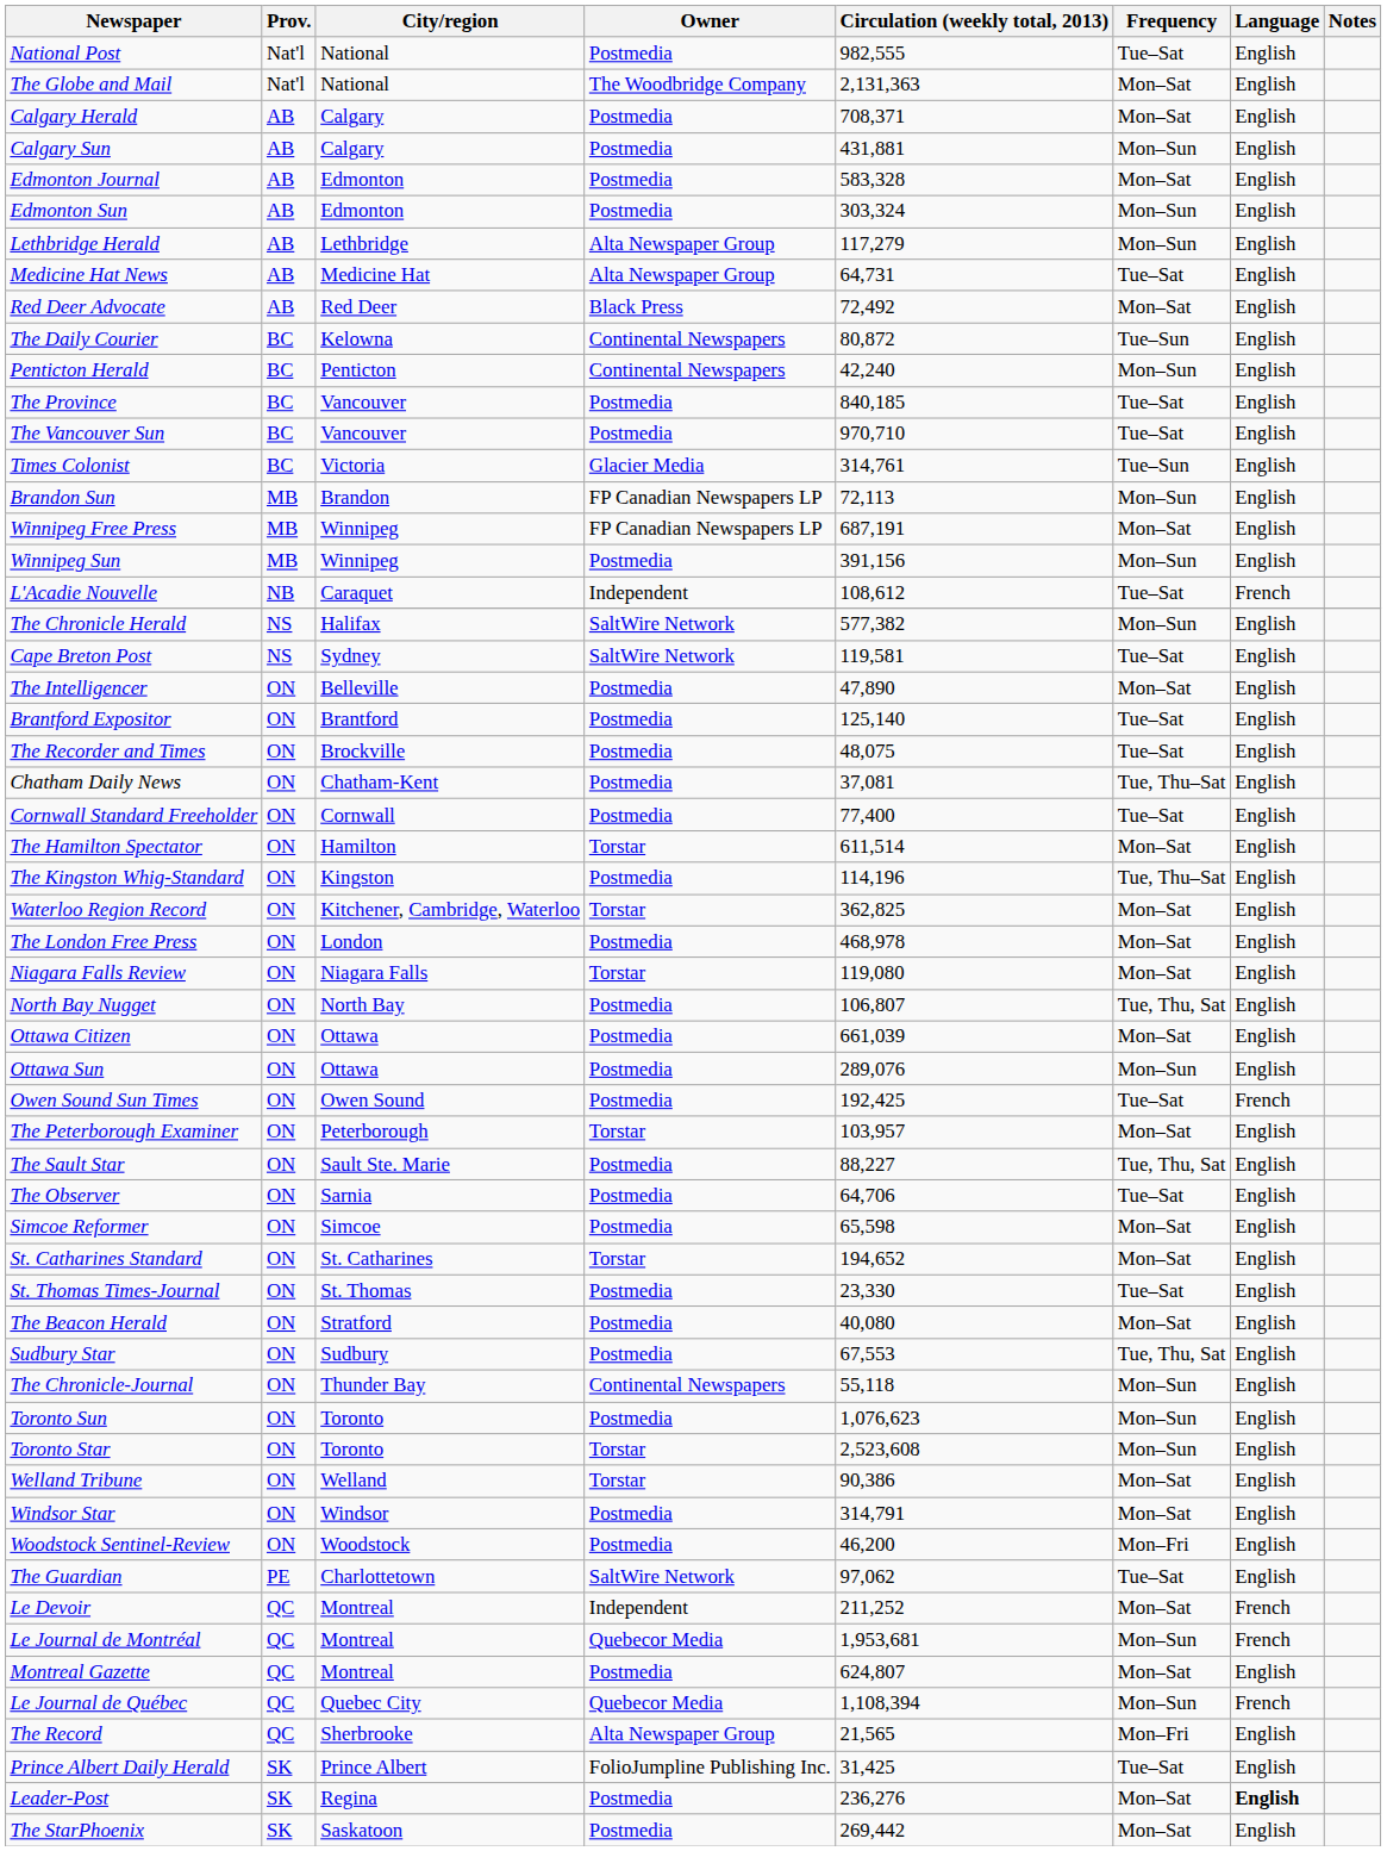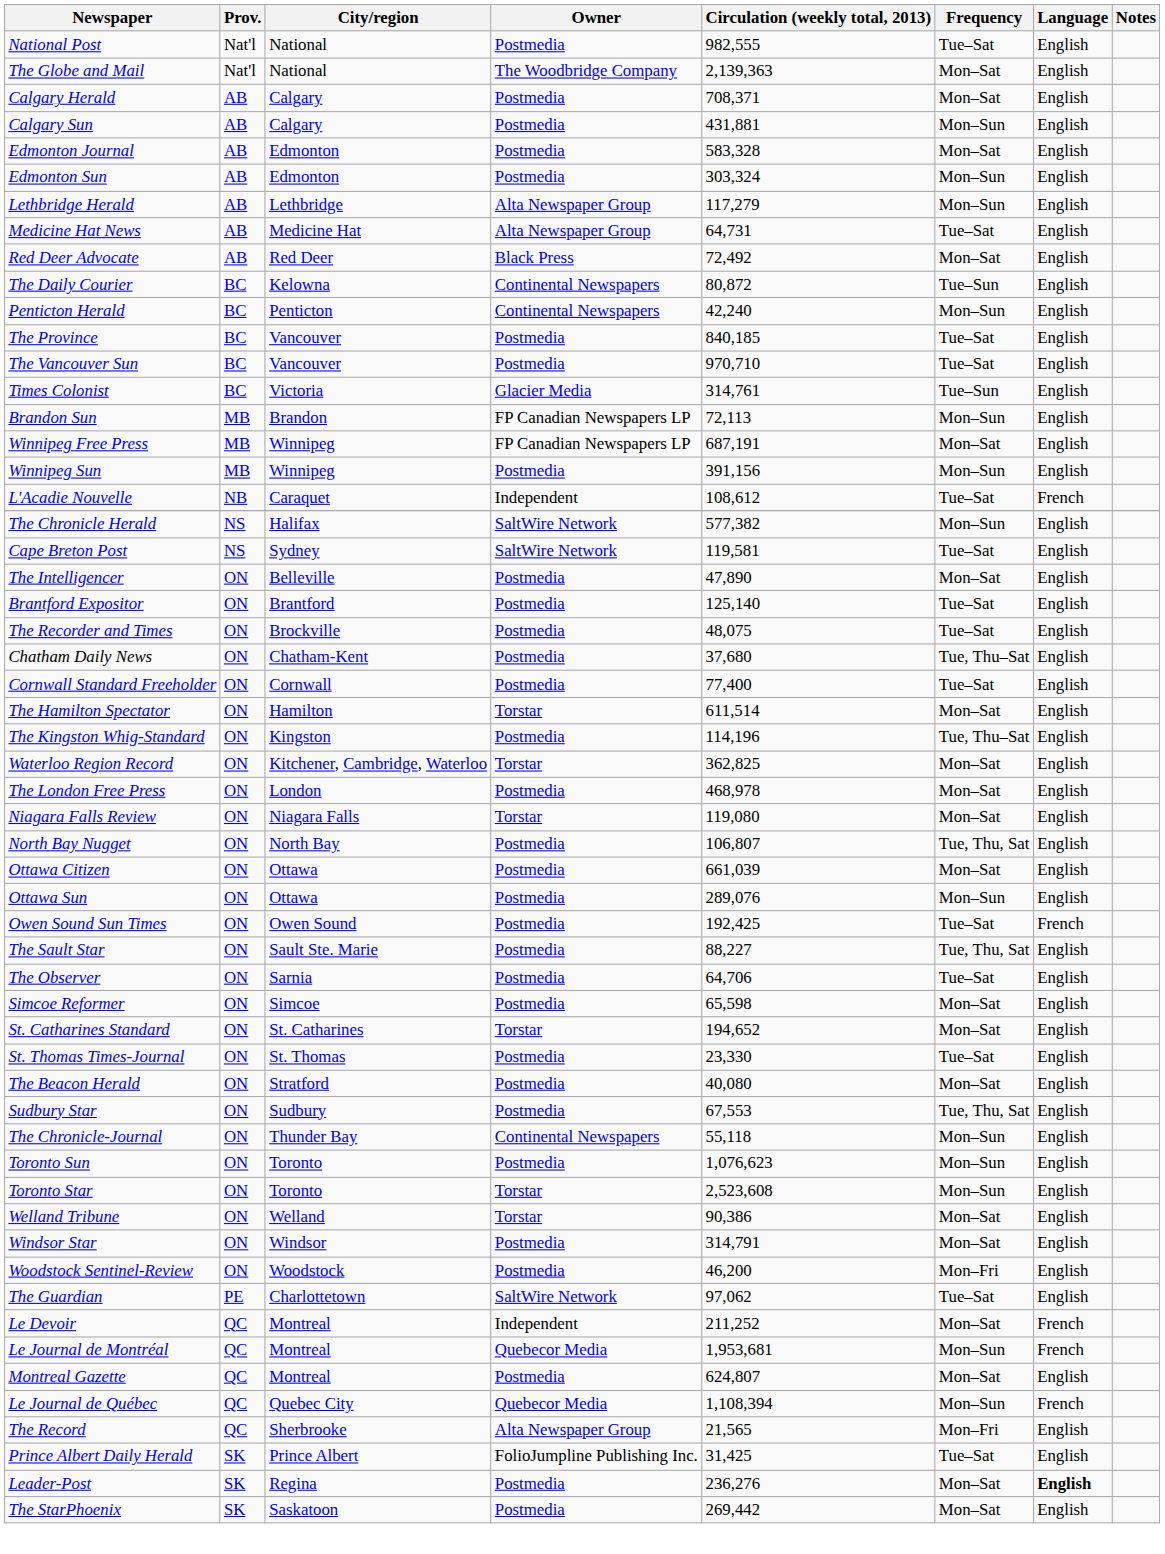 <table class="wikitable sortable sticky-header sort-under">
 <tr>
 <th>Newspaper</th>
 <th>Prov.</th>
 <th>City/region</th>
 <th>Owner</th>
 <th>Circulation (weekly total, 2013)</th>
 <th>Frequency</th>
 <th>Language</th>
 <th>Notes</th>
 </tr>
 <tr>
 <td><em><a href='#'>National Post</a></em></td>
 <td>Nat'l</td>
 <td>National</td>
 <td><a href='#'>Postmedia</a></td>
 <td>982,555</td>
 <td>Tue–Sat</td>
 <td>English</td>
 <td></td>
 </tr>
 <tr>
 <td><em><a href='#'>The Globe and Mail</a></em></td>
 <td>Nat'l</td>
 <td>National</td>
 <td><a href='#'>The Woodbridge Company</a></td>
-<td>2,131,363</td>
+<td>2,139,363</td>
 <td>Mon–Sat</td>
 <td>English</td>
 <td></td>
 </tr>
 <tr>
 <td><em><a href='#'>Calgary Herald</a></em></td>
 <td><a href='#'>AB</a></td>
 <td><a href='#'>Calgary</a></td>
 <td><a href='#'>Postmedia</a></td>
 <td>708,371</td>
 <td>Mon–Sat</td>
 <td>English</td>
 <td></td>
 </tr>
 <tr>
 <td><em><a href='#'>Calgary Sun</a></em></td>
 <td><a href='#'>AB</a></td>
 <td><a href='#'>Calgary</a></td>
 <td><a href='#'>Postmedia</a></td>
 <td>431,881</td>
 <td>Mon–Sun</td>
 <td>English</td>
 <td></td>
 </tr>
 <tr>
 <td><em><a href='#'>Edmonton Journal</a></em></td>
 <td><a href='#'>AB</a></td>
 <td><a href='#'>Edmonton</a></td>
 <td><a href='#'>Postmedia</a></td>
 <td>583,328</td>
 <td>Mon–Sat</td>
 <td>English</td>
 <td></td>
 </tr>
 <tr>
 <td><em><a href='#'>Edmonton Sun</a></em></td>
 <td><a href='#'>AB</a></td>
 <td><a href='#'>Edmonton</a></td>
 <td><a href='#'>Postmedia</a></td>
 <td>303,324</td>
 <td>Mon–Sun</td>
 <td>English</td>
 <td></td>
 </tr>
 <tr>
 <td><em><a href='#'>Lethbridge Herald</a></em></td>
 <td><a href='#'>AB</a></td>
 <td><a href='#'>Lethbridge</a></td>
 <td><a href='#'>Alta Newspaper Group</a></td>
 <td>117,279</td>
 <td>Mon–Sun</td>
 <td>English</td>
 <td></td>
 </tr>
 <tr>
 <td><em><a href='#'>Medicine Hat News</a></em></td>
 <td><a href='#'>AB</a></td>
 <td><a href='#'>Medicine Hat</a></td>
 <td><a href='#'>Alta Newspaper Group</a></td>
 <td>64,731</td>
 <td>Tue–Sat</td>
 <td>English</td>
 <td></td>
 </tr>
 <tr>
 <td><em><a href='#'>Red Deer Advocate</a></em></td>
 <td><a href='#'>AB</a></td>
 <td><a href='#'>Red Deer</a></td>
 <td><a href='#'>Black Press</a></td>
 <td>72,492</td>
 <td>Mon–Sat</td>
 <td>English</td>
 <td></td>
 </tr>
 <tr>
 <td><em><a href='#'>The Daily Courier</a></em></td>
 <td><a href='#'>BC</a></td>
 <td><a href='#'>Kelowna</a></td>
 <td><a href='#'>Continental Newspapers</a></td>
 <td>80,872</td>
 <td>Tue–Sun</td>
 <td>English</td>
 <td></td>
 </tr>
 <tr>
 <td><em><a href='#'>Penticton Herald</a></em></td>
 <td><a href='#'>BC</a></td>
 <td><a href='#'>Penticton</a></td>
 <td><a href='#'>Continental Newspapers</a></td>
 <td>42,240</td>
 <td>Mon–Sun</td>
 <td>English</td>
 <td></td>
 </tr>
 <tr>
 <td><em><a href='#'>The Province</a></em></td>
 <td><a href='#'>BC</a></td>
 <td><a href='#'>Vancouver</a></td>
 <td><a href='#'>Postmedia</a></td>
 <td>840,185</td>
 <td>Tue–Sat</td>
 <td>English</td>
 <td></td>
 </tr>
 <tr>
 <td><em><a href='#'>The Vancouver Sun</a></em></td>
 <td><a href='#'>BC</a></td>
 <td><a href='#'>Vancouver</a></td>
 <td><a href='#'>Postmedia</a></td>
 <td>970,710</td>
 <td>Tue–Sat</td>
 <td>English</td>
 <td></td>
 </tr>
 <tr>
 <td><em><a href='#'>Times Colonist</a></em></td>
 <td><a href='#'>BC</a></td>
 <td><a href='#'>Victoria</a></td>
 <td><a href='#'>Glacier Media</a></td>
 <td>314,761</td>
 <td>Tue–Sun</td>
 <td>English</td>
 <td></td>
 </tr>
 <tr>
 <td><em><a href='#'>Brandon Sun</a></em></td>
 <td><a href='#'>MB</a></td>
 <td><a href='#'>Brandon</a></td>
 <td>FP Canadian Newspapers LP</td>
 <td>72,113</td>
 <td>Mon–Sun</td>
 <td>English</td>
 <td></td>
 </tr>
 <tr>
 <td><em><a href='#'>Winnipeg Free Press</a></em></td>
 <td><a href='#'>MB</a></td>
 <td><a href='#'>Winnipeg</a></td>
 <td>FP Canadian Newspapers LP</td>
 <td>687,191</td>
 <td>Mon–Sat</td>
 <td>English</td>
 <td></td>
 </tr>
 <tr>
 <td><em><a href='#'>Winnipeg Sun</a></em></td>
 <td><a href='#'>MB</a></td>
 <td><a href='#'>Winnipeg</a></td>
 <td><a href='#'>Postmedia</a></td>
 <td>391,156</td>
 <td>Mon–Sun</td>
 <td>English</td>
 <td></td>
 </tr>
 <tr>
 <td><em><a href='#'>L'Acadie Nouvelle</a></em></td>
 <td><a href='#'>NB</a></td>
 <td><a href='#'>Caraquet</a></td>
 <td>Independent</td>
 <td>108,612</td>
 <td>Tue–Sat</td>
 <td>French</td>
 <td></td>
 </tr>
 <tr>
 </tr>
 <tr>
 <td><em><a href='#'>The Chronicle Herald</a></em></td>
 <td><a href='#'>NS</a></td>
 <td><a href='#'>Halifax</a></td>
 <td><a href='#'>SaltWire Network</a></td>
 <td>577,382</td>
 <td>Mon–Sun</td>
 <td>English</td>
 <td></td>
 </tr>
 <tr>
 <td><em><a href='#'>Cape Breton Post</a></em></td>
 <td><a href='#'>NS</a></td>
 <td><a href='#'>Sydney</a></td>
 <td><a href='#'>SaltWire Network</a></td>
 <td>119,581</td>
 <td>Tue–Sat</td>
 <td>English</td>
 <td></td>
 </tr>
 <tr>
 <td><em><a href='#'>The Intelligencer</a></em></td>
 <td><a href='#'>ON</a></td>
 <td><a href='#'>Belleville</a></td>
 <td><a href='#'>Postmedia</a></td>
 <td>47,890</td>
 <td>Mon–Sat</td>
 <td>English</td>
 <td></td>
 </tr>
 <tr>
 <td><em><a href='#'>Brantford Expositor</a></em></td>
 <td><a href='#'>ON</a></td>
 <td><a href='#'>Brantford</a></td>
 <td><a href='#'>Postmedia</a></td>
 <td>125,140</td>
 <td>Tue–Sat</td>
 <td>English</td>
 <td></td>
 </tr>
 <tr>
 <td><em><a href='#'>The Recorder and Times</a></em></td>
 <td><a href='#'>ON</a></td>
 <td><a href='#'>Brockville</a></td>
 <td><a href='#'>Postmedia</a></td>
 <td>48,075</td>
 <td>Tue–Sat</td>
 <td>English</td>
 <td></td>
 </tr>
 <tr>
 <td><em>Chatham Daily News</em></td>
 <td><a href='#'>ON</a></td>
 <td><a href='#'>Chatham-Kent</a></td>
 <td><a href='#'>Postmedia</a></td>
-<td>37,081</td>
+<td>37,680</td>
 <td>Tue, Thu–Sat</td>
 <td>English</td>
 <td></td>
 </tr>
 <tr>
 <td><em><a href='#'>Cornwall Standard Freeholder</a></em></td>
 <td><a href='#'>ON</a></td>
 <td><a href='#'>Cornwall</a></td>
 <td><a href='#'>Postmedia</a></td>
 <td>77,400</td>
 <td>Tue–Sat</td>
 <td>English</td>
 <td></td>
 </tr>
 <tr>
 <td><em><a href='#'>The Hamilton Spectator</a></em></td>
 <td><a href='#'>ON</a></td>
 <td><a href='#'>Hamilton</a></td>
 <td><a href='#'>Torstar</a></td>
 <td>611,514</td>
 <td>Mon–Sat</td>
 <td>English</td>
 <td></td>
 </tr>
 <tr>
 <td><em><a href='#'>The Kingston Whig-Standard</a></em></td>
 <td><a href='#'>ON</a></td>
 <td><a href='#'>Kingston</a></td>
 <td><a href='#'>Postmedia</a></td>
 <td>114,196</td>
 <td>Tue, Thu–Sat</td>
 <td>English</td>
 <td></td>
 </tr>
 <tr>
 <td><em><a href='#'>Waterloo Region Record</a></em></td>
 <td><a href='#'>ON</a></td>
 <td><a href='#'>Kitchener</a>, <a href='#'>Cambridge</a>, <a href='#'>Waterloo</a></td>
 <td><a href='#'>Torstar</a></td>
 <td>362,825</td>
 <td>Mon–Sat</td>
 <td>English</td>
 <td></td>
 </tr>
 <tr>
 <td><em><a href='#'>The London Free Press</a></em></td>
 <td><a href='#'>ON</a></td>
 <td><a href='#'>London</a></td>
 <td><a href='#'>Postmedia</a></td>
 <td>468,978</td>
 <td>Mon–Sat</td>
 <td>English</td>
 <td></td>
 </tr>
 <tr>
 <td><em><a href='#'>Niagara Falls Review</a></em></td>
 <td><a href='#'>ON</a></td>
 <td><a href='#'>Niagara Falls</a></td>
 <td><a href='#'>Torstar</a></td>
 <td>119,080</td>
 <td>Mon–Sat</td>
 <td>English</td>
 <td></td>
 </tr>
 <tr>
 <td><em><a href='#'>North Bay Nugget</a></em></td>
 <td><a href='#'>ON</a></td>
 <td><a href='#'>North Bay</a></td>
 <td><a href='#'>Postmedia</a></td>
 <td>106,807</td>
 <td>Tue, Thu, Sat</td>
 <td>English</td>
 <td></td>
 </tr>
 <tr>
 <td><em><a href='#'>Ottawa Citizen</a></em></td>
 <td><a href='#'>ON</a></td>
 <td><a href='#'>Ottawa</a></td>
 <td><a href='#'>Postmedia</a></td>
 <td>661,039</td>
 <td>Mon–Sat</td>
 <td>English</td>
 <td></td>
 </tr>
 <tr>
 <td><em><a href='#'>Ottawa Sun</a></em></td>
 <td><a href='#'>ON</a></td>
 <td><a href='#'>Ottawa</a></td>
 <td><a href='#'>Postmedia</a></td>
 <td>289,076</td>
 <td>Mon–Sun</td>
 <td>English</td>
 <td></td>
 </tr>
 <tr>
 <td><em><a href='#'>Owen Sound Sun Times</a></em></td>
 <td><a href='#'>ON</a></td>
 <td><a href='#'>Owen Sound</a></td>
 <td><a href='#'>Postmedia</a></td>
 <td>192,425</td>
 <td>Tue–Sat</td>
 <td>French</td>
-<td></td>
-</tr>
-<tr>
-<td><em><a href='#'>The Peterborough Examiner</a></em></td>
-<td><a href='#'>ON</a></td>
-<td><a href='#'>Peterborough</a></td>
-<td><a href='#'>Torstar</a></td>
-<td>103,957</td>
-<td>Mon–Sat</td>
-<td>English</td>
 <td></td>
 </tr>
 <tr>
 <td><em><a href='#'>The Sault Star</a></em></td>
 <td><a href='#'>ON</a></td>
 <td><a href='#'>Sault Ste. Marie</a></td>
 <td><a href='#'>Postmedia</a></td>
 <td>88,227</td>
 <td>Tue, Thu, Sat</td>
 <td>English</td>
 <td></td>
 </tr>
 <tr>
 <td><em><a href='#'>The Observer</a></em></td>
 <td><a href='#'>ON</a></td>
 <td><a href='#'>Sarnia</a></td>
 <td><a href='#'>Postmedia</a></td>
 <td>64,706</td>
 <td>Tue–Sat</td>
 <td>English</td>
 <td></td>
 </tr>
 <tr>
 <td><em><a href='#'>Simcoe Reformer</a></em></td>
 <td><a href='#'>ON</a></td>
 <td><a href='#'>Simcoe</a></td>
 <td><a href='#'>Postmedia</a></td>
 <td>65,598</td>
 <td>Mon–Sat</td>
 <td>English</td>
 <td></td>
 </tr>
 <tr>
 <td><em><a href='#'>St. Catharines Standard</a></em></td>
 <td><a href='#'>ON</a></td>
 <td><a href='#'>St. Catharines</a></td>
 <td><a href='#'>Torstar</a></td>
 <td>194,652</td>
 <td>Mon–Sat</td>
 <td>English</td>
 <td></td>
 </tr>
 <tr>
 <td><em><a href='#'>St. Thomas Times-Journal</a></em></td>
 <td><a href='#'>ON</a></td>
 <td><a href='#'>St. Thomas</a></td>
 <td><a href='#'>Postmedia</a></td>
 <td>23,330</td>
 <td>Tue–Sat</td>
 <td>English</td>
 <td></td>
 </tr>
 <tr>
 <td><em><a href='#'>The Beacon Herald</a></em></td>
 <td><a href='#'>ON</a></td>
 <td><a href='#'>Stratford</a></td>
 <td><a href='#'>Postmedia</a></td>
 <td>40,080</td>
 <td>Mon–Sat</td>
 <td>English</td>
 <td></td>
 </tr>
 <tr>
 <td><em><a href='#'>Sudbury Star</a></em></td>
 <td><a href='#'>ON</a></td>
 <td><a href='#'>Sudbury</a></td>
 <td><a href='#'>Postmedia</a></td>
 <td>67,553</td>
 <td>Tue, Thu, Sat</td>
 <td>English</td>
 <td></td>
 </tr>
 <tr>
 <td><em><a href='#'>The Chronicle-Journal</a></em></td>
 <td><a href='#'>ON</a></td>
 <td><a href='#'>Thunder Bay</a></td>
 <td><a href='#'>Continental Newspapers</a></td>
 <td>55,118</td>
 <td>Mon–Sun</td>
 <td>English</td>
 <td></td>
 </tr>
 <tr>
 <td><em><a href='#'>Toronto Sun</a></em></td>
 <td><a href='#'>ON</a></td>
 <td><a href='#'>Toronto</a></td>
 <td><a href='#'>Postmedia</a></td>
 <td>1,076,623</td>
 <td>Mon–Sun</td>
 <td>English</td>
 <td></td>
 </tr>
 <tr>
 <td><em><a href='#'>Toronto Star</a></em></td>
 <td><a href='#'>ON</a></td>
 <td><a href='#'>Toronto</a></td>
 <td><a href='#'>Torstar</a></td>
 <td>2,523,608</td>
 <td>Mon–Sun</td>
 <td>English</td>
 <td></td>
 </tr>
 <tr>
 <td><em><a href='#'>Welland Tribune</a></em></td>
 <td><a href='#'>ON</a></td>
 <td><a href='#'>Welland</a></td>
 <td><a href='#'>Torstar</a></td>
 <td>90,386</td>
 <td>Mon–Sat</td>
 <td>English</td>
 <td></td>
 </tr>
 <tr>
 <td><em><a href='#'>Windsor Star</a></em></td>
 <td><a href='#'>ON</a></td>
 <td><a href='#'>Windsor</a></td>
 <td><a href='#'>Postmedia</a></td>
 <td>314,791</td>
 <td>Mon–Sat</td>
 <td>English</td>
 <td></td>
 </tr>
 <tr>
 <td><em><a href='#'>Woodstock Sentinel-Review</a></em></td>
 <td><a href='#'>ON</a></td>
 <td><a href='#'>Woodstock</a></td>
 <td><a href='#'>Postmedia</a></td>
 <td>46,200</td>
 <td>Mon–Fri</td>
 <td>English</td>
 <td></td>
 </tr>
 <tr>
 <td><em><a href='#'>The Guardian</a></em></td>
 <td><a href='#'>PE</a></td>
 <td><a href='#'>Charlottetown</a></td>
 <td><a href='#'>SaltWire Network</a></td>
 <td>97,062</td>
 <td>Tue–Sat</td>
 <td>English</td>
 <td></td>
 </tr>
 <tr>
 <td><em><a href='#'>Le Devoir</a></em></td>
 <td><a href='#'>QC</a></td>
 <td><a href='#'>Montreal</a></td>
 <td>Independent</td>
 <td>211,252</td>
 <td>Mon–Sat</td>
 <td>French</td>
 <td></td>
 </tr>
 <tr>
 <td><em><a href='#'>Le Journal de Montréal</a></em></td>
 <td><a href='#'>QC</a></td>
 <td><a href='#'>Montreal</a></td>
 <td><a href='#'>Quebecor Media</a></td>
 <td>1,953,681</td>
 <td>Mon–Sun</td>
 <td>French</td>
 <td></td>
 </tr>
 <tr>
 <td><em><a href='#'>Montreal Gazette</a></em></td>
 <td><a href='#'>QC</a></td>
 <td><a href='#'>Montreal</a></td>
 <td><a href='#'>Postmedia</a></td>
 <td>624,807</td>
 <td>Mon–Sat</td>
 <td>English</td>
 <td></td>
 </tr>
 <tr>
 <td><em><a href='#'>Le Journal de Québec</a></em></td>
 <td><a href='#'>QC</a></td>
 <td><a href='#'>Quebec City</a></td>
 <td><a href='#'>Quebecor Media</a></td>
 <td>1,108,394</td>
 <td>Mon–Sun</td>
 <td>French</td>
 <td></td>
 </tr>
 <tr>
 <td><em><a href='#'>The Record</a></em></td>
 <td><a href='#'>QC</a></td>
 <td><a href='#'>Sherbrooke</a></td>
 <td><a href='#'>Alta Newspaper Group</a></td>
 <td>21,565</td>
 <td>Mon–Fri</td>
 <td>English</td>
 <td></td>
 </tr>
 <tr>
 <td><em><a href='#'>Prince Albert Daily Herald</a></em></td>
 <td><a href='#'>SK</a></td>
 <td><a href='#'>Prince Albert</a></td>
 <td>FolioJumpline Publishing Inc.</td>
 <td>31,425</td>
 <td>Tue–Sat</td>
 <td>English</td>
 <td></td>
 </tr>
 <tr>
 <td><em><a href='#'>Leader-Post</a></em></td>
 <td><a href='#'>SK</a></td>
 <td><a href='#'>Regina</a></td>
 <td><a href='#'>Postmedia</a></td>
 <td>236,276</td>
 <td>Mon–Sat</td>
 <td><strong>English</strong></td>
 <td></td>
 </tr>
 <tr>
 <td><em><a href='#'>The StarPhoenix</a></em></td>
 <td><a href='#'>SK</a></td>
 <td><a href='#'>Saskatoon</a></td>
 <td><a href='#'>Postmedia</a></td>
 <td>269,442</td>
 <td>Mon–Sat</td>
 <td>English</td>
 <td></td>
 </tr>
 </table>
